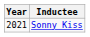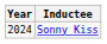 <table class="wikitable">
 <tr>
 <th>Year</th>
 <th>Inductee</th>
 </tr>
 <tr>
-<td>2021</td>
+<td>2024</td>
 <td><a href='#'>Sonny Kiss</a></td>
 </tr>
 </table>
